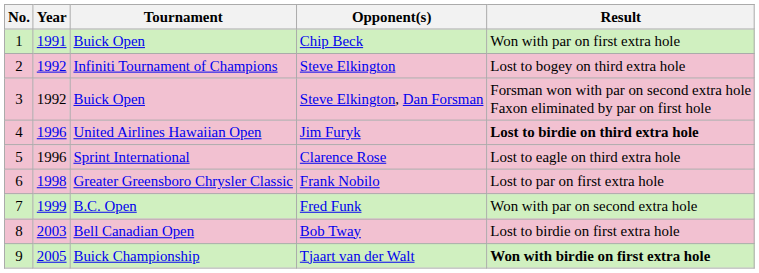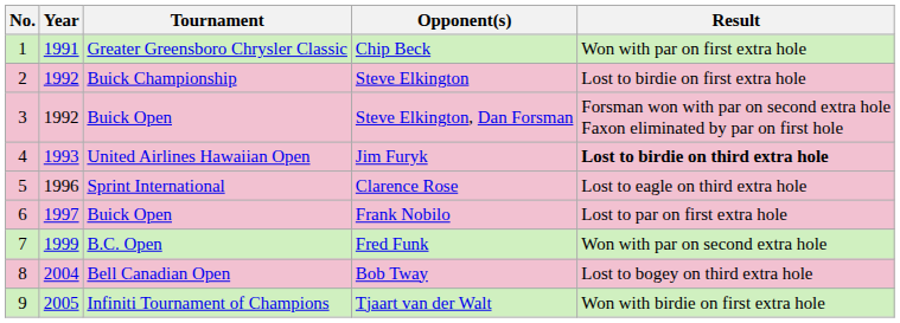 <table class="wikitable" style="font-size:95%;">
 <tr>
 <th>No.</th>
 <th>Year</th>
 <th>Tournament</th>
 <th>Opponent(s)</th>
 <th>Result</th>
 </tr>
 <tr style="background:#D0F0C0;">
 <td align=center>1</td>
 <td><a href='#'>1991</a></td>
-<td><a href='#'>Buick Open</a></td>
+<td><a href='#'>Greater Greensboro Chrysler Classic</a></td>
 <td> <a href='#'>Chip Beck</a></td>
 <td>Won with par on first extra hole</td>
 </tr>
 <tr style="background:#F2C1D1;">
 <td align=center>2</td>
 <td><a href='#'>1992</a></td>
-<td><a href='#'>Infiniti Tournament of Champions</a></td>
+<td><a href='#'>Buick Championship</a></td>
 <td> <a href='#'>Steve Elkington</a></td>
-<td>Lost to bogey on third extra hole</td>
+<td>Lost to birdie on first extra hole</td>
 </tr>
 <tr style="background:#F2C1D1;">
 <td align=center>3</td>
 <td>1992</td>
 <td><a href='#'>Buick Open</a></td>
 <td> <a href='#'>Steve Elkington</a>,  <a href='#'>Dan Forsman</a></td>
 <td>Forsman won with par on second extra hole<br>Faxon eliminated by par on first hole</td>
 </tr>
 <tr style="background:#F2C1D1;">
 <td align=center>4</td>
-<td><a href='#'>1996</a></td>
+<td><a href='#'>1993</a></td>
 <td><a href='#'>United Airlines Hawaiian Open</a></td>
 <td> <a href='#'>Jim Furyk</a></td>
 <td><strong>Lost to birdie on third extra hole</strong></td>
 </tr>
 <tr style="background:#F2C1D1;">
 <td align=center>5</td>
 <td>1996</td>
 <td><a href='#'>Sprint International</a></td>
 <td> <a href='#'>Clarence Rose</a></td>
 <td>Lost to eagle on third extra hole</td>
 </tr>
 <tr style="background:#F2C1D1;">
 <td align=center>6</td>
-<td><a href='#'>1998</a></td>
-<td><a href='#'>Greater Greensboro Chrysler Classic</a></td>
+<td><a href='#'>1997</a></td>
+<td><a href='#'>Buick Open</a></td>
 <td> <a href='#'>Frank Nobilo</a></td>
 <td>Lost to par on first extra hole</td>
 </tr>
 <tr style="background:#D0F0C0;">
 <td align=center>7</td>
 <td><a href='#'>1999</a></td>
 <td><a href='#'>B.C. Open</a></td>
 <td> <a href='#'>Fred Funk</a></td>
 <td>Won with par on second extra hole</td>
 </tr>
 <tr style="background:#F2C1D1;">
 <td align=center>8</td>
-<td><a href='#'>2003</a></td>
+<td><a href='#'>2004</a></td>
 <td><a href='#'>Bell Canadian Open</a></td>
 <td> <a href='#'>Bob Tway</a></td>
-<td>Lost to birdie on first extra hole</td>
+<td>Lost to bogey on third extra hole</td>
 </tr>
 <tr style="background:#D0F0C0;">
 <td align=center>9</td>
 <td><a href='#'>2005</a></td>
-<td><a href='#'>Buick Championship</a></td>
+<td><a href='#'>Infiniti Tournament of Champions</a></td>
 <td> <a href='#'>Tjaart van der Walt</a></td>
-<td><strong>Won with birdie on first extra hole</strong></td>
+<td>Won with birdie on first extra hole</td>
 </tr>
 </table>
